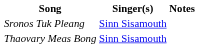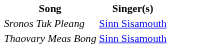 <table>
 <tr>
 <th>Song</th>
 <th>Singer(s)</th>
-<th>Notes</th>
 </tr>
 <tr>
 <td><em>Sronos Tuk Pleang</em></td>
 <td><a href='#'>Sinn Sisamouth</a></td>
-<td></td>
 </tr>
 <tr>
 <td><em>Thaovary Meas Bong</em></td>
 <td><a href='#'>Sinn Sisamouth</a></td>
-<td></td>
 </tr>
 </table>
